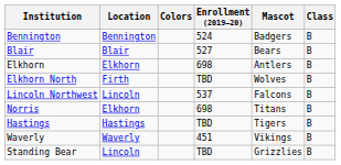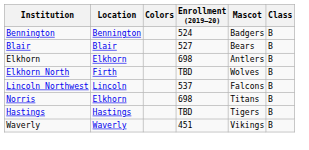 <table class="wikitable">
 <tr>
 <th>Institution</th>
 <th>Location</th>
 <th>Colors</th>
 <th>Enrollment<br><small>(2019–20)</small></th>
 <th>Mascot</th>
 <th>Class</th>
 </tr>
 <tr>
 <td><a href='#'>Bennington</a></td>
 <td><a href='#'>Bennington</a></td>
 <td> </td>
 <td>524</td>
 <td>Badgers</td>
 <td>B</td>
 </tr>
 <tr>
 <td><a href='#'>Blair</a></td>
 <td><a href='#'>Blair</a></td>
 <td> </td>
 <td>527</td>
 <td>Bears</td>
 <td>B</td>
 </tr>
 <tr>
 <td>Elkhorn</td>
 <td><a href='#'>Elkhorn</a></td>
 <td> </td>
 <td>698</td>
 <td>Antlers</td>
 <td>B</td>
 </tr>
 <tr>
 <td><a href='#'>Elkhorn North</a></td>
 <td><a href='#'>Firth</a></td>
 <td> </td>
 <td>TBD</td>
 <td>Wolves</td>
 <td>B</td>
 </tr>
 <tr>
 <td><a href='#'>Lincoln Northwest</a></td>
 <td><a href='#'>Lincoln</a></td>
 <td> </td>
 <td>537</td>
 <td>Falcons</td>
 <td>B</td>
 </tr>
 <tr>
 <td><a href='#'>Norris</a></td>
 <td><a href='#'>Elkhorn</a></td>
 <td> </td>
 <td>698</td>
 <td>Titans</td>
 <td>B</td>
 </tr>
 <tr>
 <td><a href='#'>Hastings</a></td>
 <td><a href='#'>Hastings</a></td>
 <td> </td>
 <td>TBD</td>
 <td>Tigers</td>
 <td>B</td>
 </tr>
 <tr>
 <td>Waverly</td>
 <td><a href='#'>Waverly</a></td>
 <td> </td>
 <td>451</td>
 <td>Vikings</td>
 <td>B</td>
 </tr>
-<tr>
-<td>Standing Bear</td>
-<td><a href='#'>Lincoln</a></td>
-<td> </td>
-<td>TBD</td>
-<td>Grizzlies</td>
-<td>B</td>
-</tr>
 </table>
